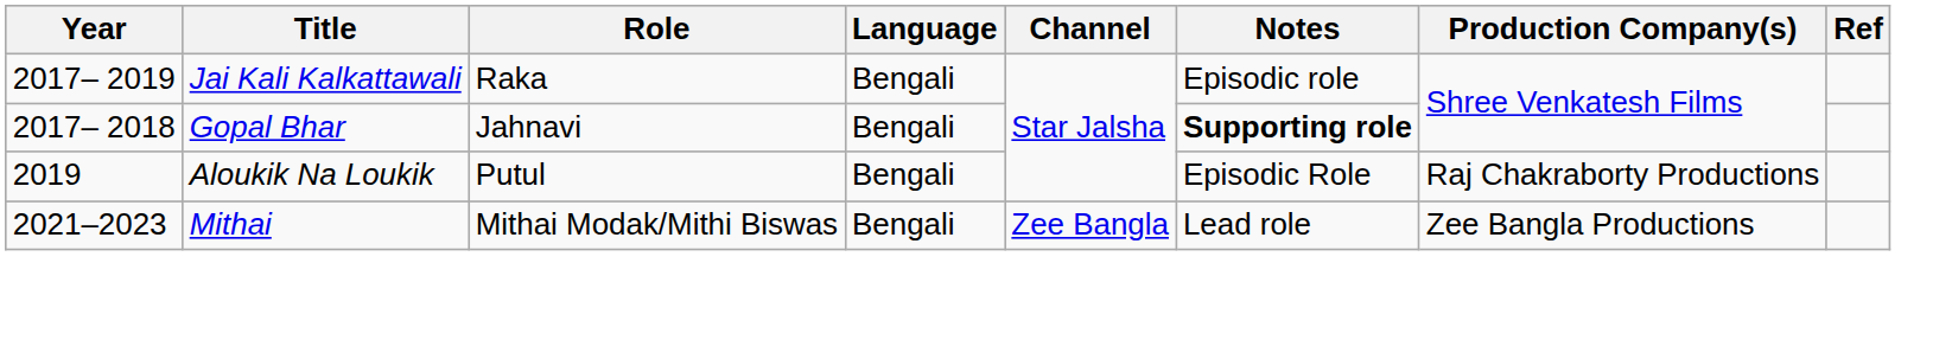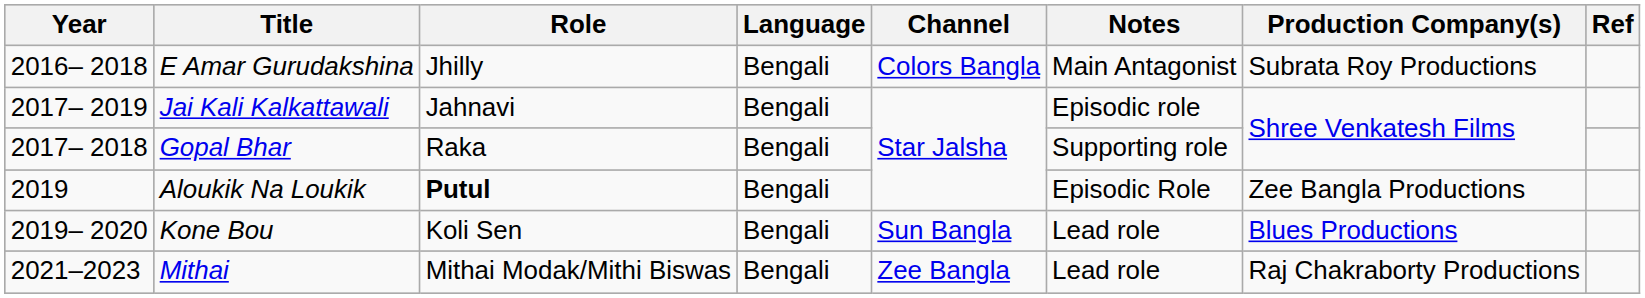 <table class="wikitable">
 <tr>
 <th>Year</th>
 <th>Title</th>
 <th>Role</th>
 <th>Language</th>
 <th>Channel</th>
 <th>Notes</th>
 <th>Production Company(s)</th>
 <th>Ref</th>
 </tr>
 <tr>
+<td>2016– 2018</td>
+<td><em>E Amar Gurudakshina</em></td>
+<td>Jhilly</td>
+<td>Bengali</td>
+<td><a href='#'>Colors Bangla</a></td>
+<td>Main Antagonist</td>
+<td>Subrata Roy Productions</td>
+<td></td>
+</tr>
+<tr>
 <td>2017– 2019</td>
 <td><em><a href='#'>Jai Kali Kalkattawali</a></em></td>
-<td>Raka</td>
+<td>Jahnavi</td>
 <td>Bengali</td>
 <td rowspan=3><a href='#'>Star Jalsha</a></td>
 <td>Episodic role</td>
 <td rowspan=2><a href='#'>Shree Venkatesh Films</a></td>
 <td></td>
 </tr>
 <tr>
 <td>2017– 2018</td>
 <td><em><a href='#'>Gopal Bhar</a></em></td>
-<td>Jahnavi</td>
+<td>Raka</td>
 <td>Bengali</td>
-<td><strong>Supporting role</strong></td>
+<td>Supporting role</td>
 <td></td>
 </tr>
 <tr>
 <td>2019</td>
 <td><em>Aloukik Na Loukik</em></td>
-<td>Putul</td>
+<td><strong>Putul</strong></td>
 <td>Bengali</td>
 <td>Episodic Role</td>
-<td>Raj Chakraborty Productions</td>
+<td>Zee Bangla Productions</td>
+<td></td>
+</tr>
+<tr>
+<td>2019– 2020</td>
+<td><em>Kone Bou</em></td>
+<td>Koli Sen</td>
+<td>Bengali</td>
+<td><a href='#'>Sun Bangla</a></td>
+<td>Lead role</td>
+<td><a href='#'>Blues Productions</a></td>
 <td></td>
 </tr>
 <tr>
 <td>2021–2023</td>
 <td><a href='#'><em>Mithai</em></a></td>
 <td>Mithai Modak/Mithi Biswas</td>
 <td>Bengali</td>
 <td><a href='#'>Zee Bangla</a></td>
 <td>Lead role</td>
-<td>Zee Bangla Productions</td>
+<td>Raj Chakraborty Productions</td>
 <td></td>
 </tr>
 </table>
